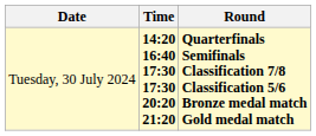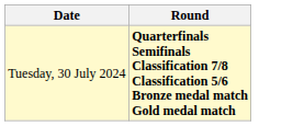 <table class="wikitable">
 <tr>
 <th>Date</th>
-<th>Time</th>
 <th>Round</th>
 </tr>
 <tr style=background:lemonchiffon>
 <td>Tuesday, 30 July 2024</td>
-<td><strong>14:20</strong><br><strong>16:40</strong><br><strong>17:30</strong><br><strong>17:30</strong><br><strong>20:20</strong><br><strong>21:20</strong></td>
 <td><strong>Quarterfinals</strong><br><strong>Semifinals</strong><br><strong>Classification 7/8</strong><br><strong>Classification 5/6</strong><br><strong>Bronze medal match</strong><br><strong>Gold medal match</strong></td>
 </tr>
 </table>
